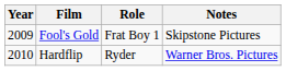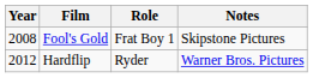 <table class="wikitable">
 <tr>
 <th>Year</th>
 <th>Film</th>
 <th>Role</th>
 <th>Notes</th>
 </tr>
 <tr>
-<td>2009</td>
+<td>2008</td>
 <td><a href='#'>Fool's Gold</a></td>
 <td>Frat Boy 1</td>
 <td>Skipstone Pictures</td>
 </tr>
 <tr>
-<td>2010</td>
+<td>2012</td>
 <td>Hardflip</td>
 <td>Ryder</td>
 <td><a href='#'>Warner Bros. Pictures</a></td>
 </tr>
 </table>
